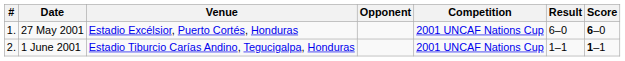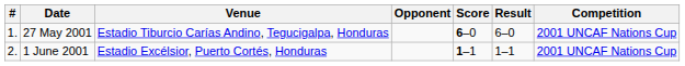 <table class="wikitable">
 <tr>
 <th>#</th>
 <th>Date</th>
 <th>Venue</th>
 <th>Opponent</th>
+<th>Score</th>
+<th>Result</th>
 <th>Competition</th>
-<th>Result</th>
-<th>Score</th>
 </tr>
 <tr>
 <td>1.</td>
 <td>27 May 2001</td>
-<td><a href='#'>Estadio Excélsior</a>, <a href='#'>Puerto Cortés</a>, <a href='#'>Honduras</a></td>
+<td><a href='#'>Estadio Tiburcio Carías Andino</a>, <a href='#'>Tegucigalpa</a>, <a href='#'>Honduras</a></td>
 <td></td>
+<td><strong>6</strong>–0</td>
+<td>6–0</td>
 <td><a href='#'>2001 UNCAF Nations Cup</a></td>
-<td>6–0</td>
-<td><strong>6</strong>–0</td>
 </tr>
 <tr>
 <td>2.</td>
 <td>1 June 2001</td>
-<td><a href='#'>Estadio Tiburcio Carías Andino</a>, <a href='#'>Tegucigalpa</a>, <a href='#'>Honduras</a></td>
+<td><a href='#'>Estadio Excélsior</a>, <a href='#'>Puerto Cortés</a>, <a href='#'>Honduras</a></td>
 <td></td>
+<td><strong>1</strong>–1</td>
+<td>1–1</td>
 <td><a href='#'>2001 UNCAF Nations Cup</a></td>
-<td>1–1</td>
-<td><strong>1</strong>–1</td>
 </tr>
 </table>
